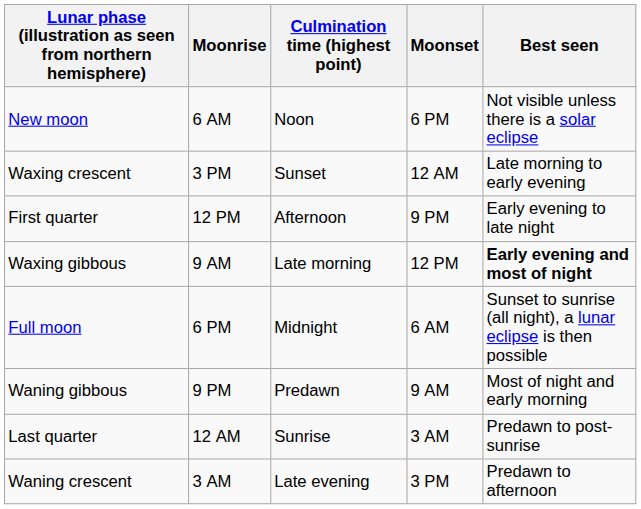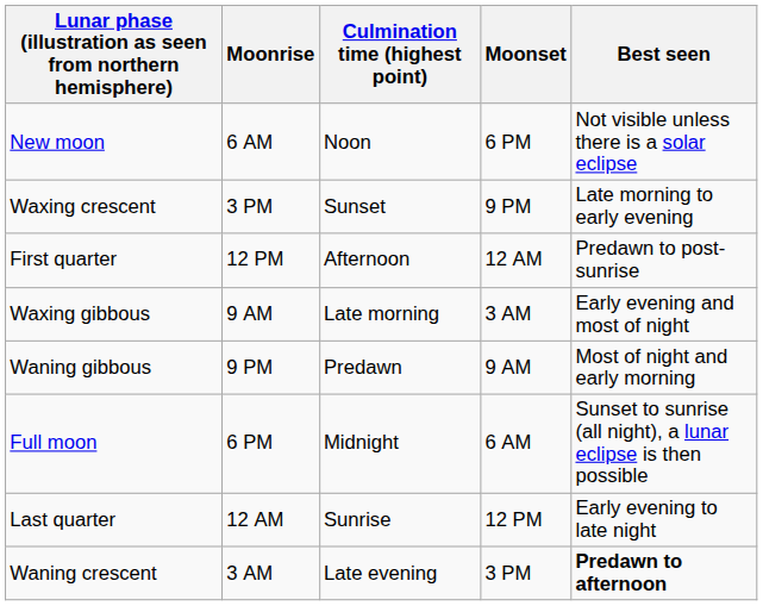 <table class="wikitable">
 <tr>
 <th><a href='#'>Lunar phase</a> (illustration as seen from northern hemisphere)</th>
 <th>Moonrise</th>
 <th><a href='#'>Culmination</a> time (highest point)</th>
 <th>Moonset</th>
 <th>Best seen</th>
 </tr>
 <tr>
 <td> <a href='#'>New moon</a></td>
 <td>6 AM</td>
 <td> Noon</td>
 <td>6 PM</td>
 <td>Not visible unless there is a <a href='#'>solar eclipse</a></td>
 </tr>
 <tr>
 <td> Waxing crescent</td>
 <td>3 PM</td>
 <td> Sunset</td>
-<td>12 AM</td>
+<td>9 PM</td>
 <td>Late morning to early evening</td>
 </tr>
 <tr>
 <td> First quarter</td>
 <td>12 PM</td>
 <td> Afternoon</td>
-<td>9 PM</td>
-<td>Early evening to late night</td>
+<td>12 AM</td>
+<td>Predawn to post-sunrise</td>
 </tr>
 <tr>
 <td> Waxing gibbous</td>
 <td>9 AM</td>
 <td> Late morning</td>
-<td>12 PM</td>
-<td><strong>Early evening and most of night</strong></td>
+<td>3 AM</td>
+<td>Early evening and most of night</td>
+</tr>
+<tr>
+<td> Waning gibbous</td>
+<td>9 PM</td>
+<td> Predawn</td>
+<td>9 AM</td>
+<td>Most of night and early morning</td>
 </tr>
 <tr>
 <td> <a href='#'>Full moon</a></td>
 <td>6 PM</td>
 <td> Midnight</td>
 <td>6 AM</td>
 <td>Sunset to sunrise (all night), a <a href='#'>lunar eclipse</a> is then possible</td>
 </tr>
 <tr>
-<td> Waning gibbous</td>
-<td>9 PM</td>
-<td> Predawn</td>
-<td>9 AM</td>
-<td>Most of night and early morning</td>
-</tr>
-<tr>
 <td> Last quarter</td>
 <td>12 AM</td>
 <td> Sunrise</td>
-<td>3 AM</td>
-<td>Predawn to post-sunrise</td>
+<td>12 PM</td>
+<td>Early evening to late night</td>
 </tr>
 <tr>
 <td> Waning crescent</td>
 <td>3 AM</td>
 <td> Late evening</td>
 <td>3 PM</td>
-<td>Predawn to afternoon</td>
+<td><strong>Predawn to afternoon</strong></td>
 </tr>
 </table>
